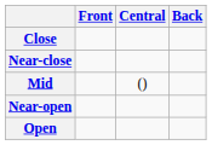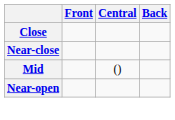 <table class="wikitable" style="text-align: center;">
 <tr>
 <th></th>
 <th><a href='#'>Front</a></th>
 <th><a href='#'>Central</a></th>
 <th><a href='#'>Back</a></th>
 </tr>
 <tr>
 <th><a href='#'>Close</a></th>
 <td></td>
 <td></td>
 <td></td>
 </tr>
 <tr>
 <th><a href='#'>Near-close</a></th>
 <td></td>
 <td></td>
 <td></td>
 </tr>
 <tr>
 <th><a href='#'>Mid</a></th>
 <td></td>
 <td>()</td>
 <td></td>
 </tr>
 <tr>
 <th><a href='#'>Near-open</a></th>
 <td></td>
 <td></td>
 <td></td>
 </tr>
-<tr>
-<th><a href='#'>Open</a></th>
-<td></td>
-<td></td>
-<td></td>
-</tr>
 </table>
